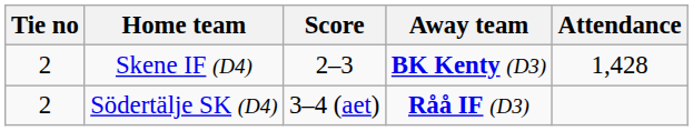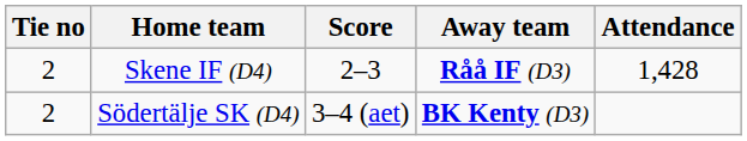 <table class="wikitable" style="text-align:center">
 <tr>
 <th style= width="40px">Tie no</th>
 <th style= width="150px">Home team</th>
 <th style= width="60px">Score</th>
 <th style= width="150px">Away team</th>
 <th style= width="30px">Attendance</th>
 </tr>
 <tr>
 <td>2</td>
 <td><a href='#'>Skene IF</a> <em><small>(D4)</small></em></td>
 <td>2–3</td>
-<td><strong><a href='#'>BK Kenty</a></strong> <em><small>(D3)</small></em></td>
+<td><strong><a href='#'>Råå IF</a></strong> <em><small>(D3)</small></em></td>
 <td>1,428</td>
 </tr>
 <tr>
 <td>2</td>
 <td><a href='#'>Södertälje SK</a> <em><small>(D4)</small></em></td>
 <td>3–4 (<a href='#'>aet</a>)</td>
-<td><strong><a href='#'>Råå IF</a></strong> <em><small>(D3)</small></em></td>
+<td><strong><a href='#'>BK Kenty</a></strong> <em><small>(D3)</small></em></td>
 <td></td>
 </tr>
 </table>
